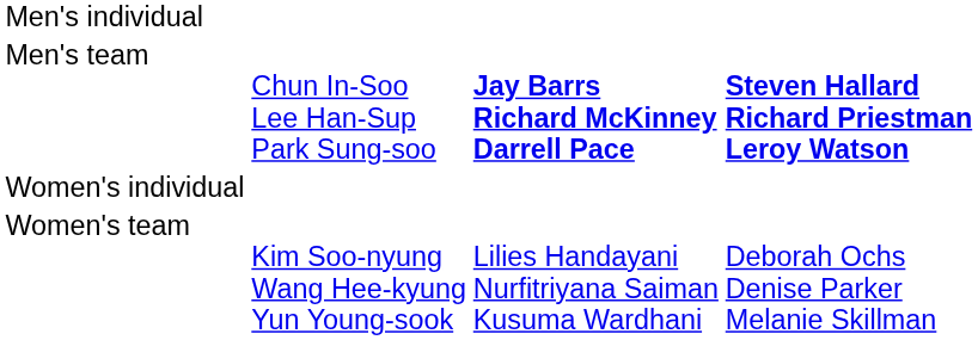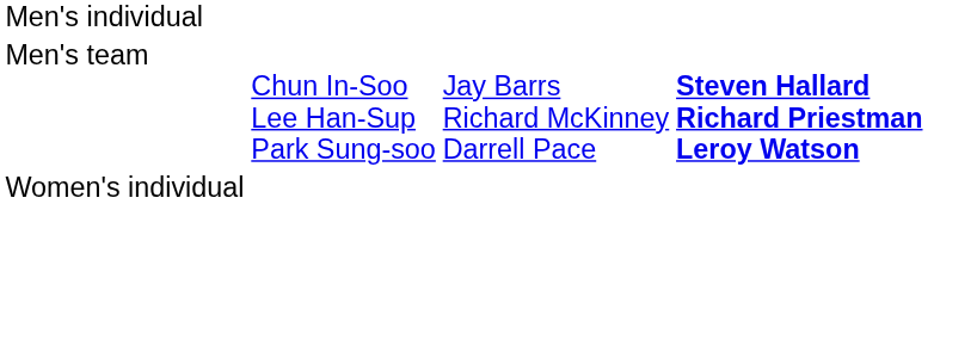 <table>
 <tr>
 <td>Men's individual<br></td>
 <td></td>
 <td></td>
 <td></td>
 </tr>
 <tr valign="top">
 <td>Men's team<br></td>
 <td><br><a href='#'>Chun In-Soo</a><br><a href='#'>Lee Han-Sup</a><br><a href='#'>Park Sung-soo</a></td>
-<td><strong><br><a href='#'>Jay Barrs</a><br><a href='#'>Richard McKinney</a><br><a href='#'>Darrell Pace</a></strong></td>
+<td><br><a href='#'>Jay Barrs</a><br><a href='#'>Richard McKinney</a><br><a href='#'>Darrell Pace</a></td>
 <td><strong><br><a href='#'>Steven Hallard</a><br><a href='#'>Richard Priestman</a><br><a href='#'>Leroy Watson</a></strong></td>
 </tr>
 <tr>
 <td>Women's individual<br></td>
 <td></td>
 <td></td>
 <td></td>
 </tr>
-<tr valign="top">
-<td>Women's team<br></td>
-<td><br><a href='#'>Kim Soo-nyung</a><br><a href='#'>Wang Hee-kyung</a><br><a href='#'>Yun Young-sook</a></td>
-<td><br><a href='#'>Lilies Handayani</a><br><a href='#'>Nurfitriyana Saiman</a><br><a href='#'>Kusuma Wardhani</a></td>
-<td><br><a href='#'>Deborah Ochs</a><br><a href='#'>Denise Parker</a><br><a href='#'>Melanie Skillman</a></td>
-</tr>
 </table>
